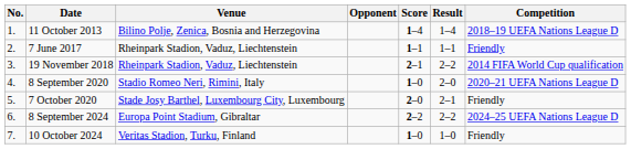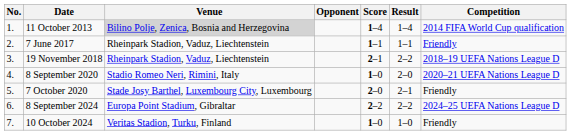 <table class="wikitable">
 <tr>
 <th>No.</th>
 <th>Date</th>
 <th>Venue</th>
 <th>Opponent</th>
 <th>Score</th>
 <th>Result</th>
 <th>Competition</th>
 </tr>
 <tr>
 <td>1.</td>
 <td>11 October 2013</td>
-<td><a href='#'>Bilino Polje</a>, <a href='#'>Zenica</a>, Bosnia and Herzegovina</td>
+<td style="background: lightgrey;"><a href='#'>Bilino Polje</a>, <a href='#'>Zenica</a>, Bosnia and Herzegovina</td>
 <td></td>
 <td align=center><strong>1</strong>–4</td>
 <td align=center>1–4</td>
-<td><a href='#'>2018–19 UEFA Nations League D</a></td>
+<td><a href='#'>2014 FIFA World Cup qualification</a></td>
 </tr>
 <tr>
 <td>2.</td>
 <td>7 June 2017</td>
 <td>Rheinpark Stadion, Vaduz, Liechtenstein</td>
 <td></td>
 <td align=center><strong>1</strong>–1</td>
 <td align=center>1–1</td>
 <td><a href='#'>Friendly</a></td>
 </tr>
 <tr>
 <td>3.</td>
 <td>19 November 2018</td>
 <td><a href='#'>Rheinpark Stadion</a>, <a href='#'>Vaduz</a>, Liechtenstein</td>
 <td></td>
 <td align=center><strong>2</strong>–1</td>
 <td align=center>2–2</td>
-<td><a href='#'>2014 FIFA World Cup qualification</a></td>
+<td><a href='#'>2018–19 UEFA Nations League D</a></td>
 </tr>
 <tr>
 <td>4.</td>
 <td>8 September 2020</td>
 <td><a href='#'>Stadio Romeo Neri</a>, <a href='#'>Rimini</a>, Italy</td>
 <td></td>
 <td align=center><strong>1</strong>–0</td>
 <td align=center>2–0</td>
 <td><a href='#'>2020–21 UEFA Nations League D</a></td>
 </tr>
 <tr>
 <td>5.</td>
 <td>7 October 2020</td>
 <td><a href='#'>Stade Josy Barthel</a>, <a href='#'>Luxembourg City</a>, Luxembourg</td>
 <td></td>
 <td align=center><strong>2</strong>–0</td>
 <td align=center>2–1</td>
 <td>Friendly</td>
 </tr>
 <tr>
 <td>6.</td>
 <td>8 September 2024</td>
 <td><a href='#'>Europa Point Stadium</a>, Gibraltar</td>
 <td></td>
 <td align=center><strong>2</strong>–2</td>
 <td align=center>2–2</td>
 <td><a href='#'>2024–25 UEFA Nations League D</a></td>
 </tr>
 <tr>
 <td>7.</td>
 <td>10 October 2024</td>
 <td><a href='#'>Veritas Stadion</a>, <a href='#'>Turku</a>, Finland</td>
 <td></td>
 <td align=center><strong>1</strong>–0</td>
 <td align=center>1–0</td>
 <td>Friendly</td>
 </tr>
 </table>
